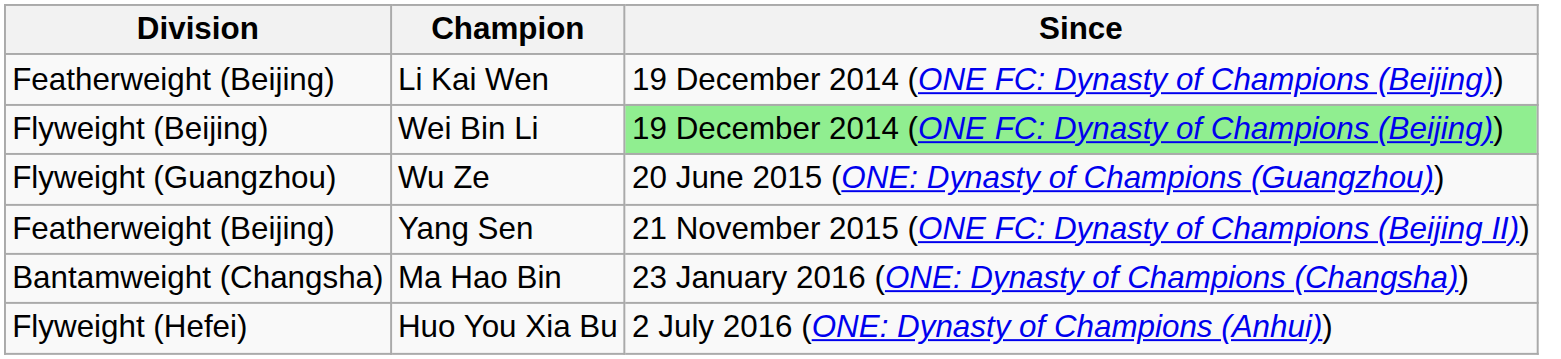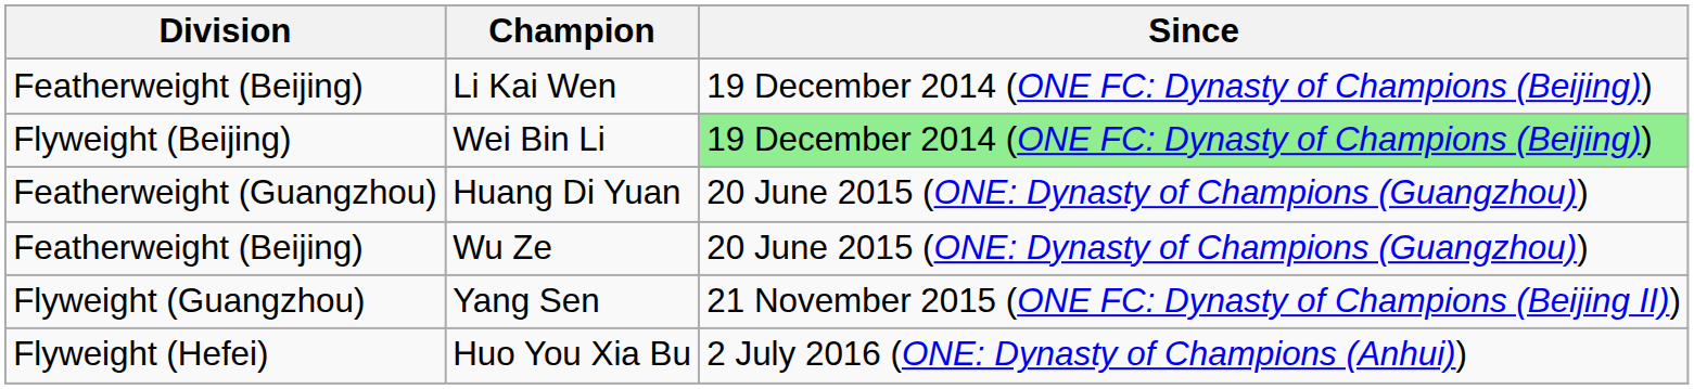 <table class="wikitable">
 <tr>
 <th>Division</th>
 <th>Champion</th>
 <th>Since</th>
 </tr>
 <tr>
 <td>Featherweight (Beijing)</td>
 <td> Li Kai Wen</td>
 <td>19 December 2014 (<em><a href='#'>ONE FC: Dynasty of Champions (Beijing)</a></em>)</td>
 </tr>
 <tr>
 <td>Flyweight (Beijing)</td>
 <td> Wei Bin Li</td>
 <td style="background: lightgreen;">19 December 2014 (<em><a href='#'>ONE FC: Dynasty of Champions (Beijing)</a></em>)</td>
 </tr>
 <tr>
-<td>Flyweight (Guangzhou)</td>
+<td>Featherweight (Guangzhou)</td>
+<td> Huang Di Yuan</td>
+<td>20 June 2015 (<em><a href='#'>ONE: Dynasty of Champions (Guangzhou)</a></em>)</td>
+</tr>
+<tr>
+<td>Featherweight (Beijing)</td>
 <td> Wu Ze</td>
 <td>20 June 2015 (<em><a href='#'>ONE: Dynasty of Champions (Guangzhou)</a></em>)</td>
 </tr>
 <tr>
-<td>Featherweight (Beijing)</td>
+<td>Flyweight (Guangzhou)</td>
 <td> Yang Sen</td>
 <td>21 November 2015 (<em><a href='#'>ONE FC: Dynasty of Champions (Beijing II)</a></em>)</td>
-</tr>
-<tr>
-<td>Bantamweight (Changsha)</td>
-<td> Ma Hao Bin</td>
-<td>23 January 2016 (<em><a href='#'>ONE: Dynasty of Champions (Changsha)</a></em>)</td>
 </tr>
 <tr>
 <td>Flyweight (Hefei)</td>
 <td> Huo You Xia Bu</td>
 <td>2 July 2016 (<em><a href='#'>ONE: Dynasty of Champions (Anhui)</a></em>)</td>
 </tr>
 </table>
